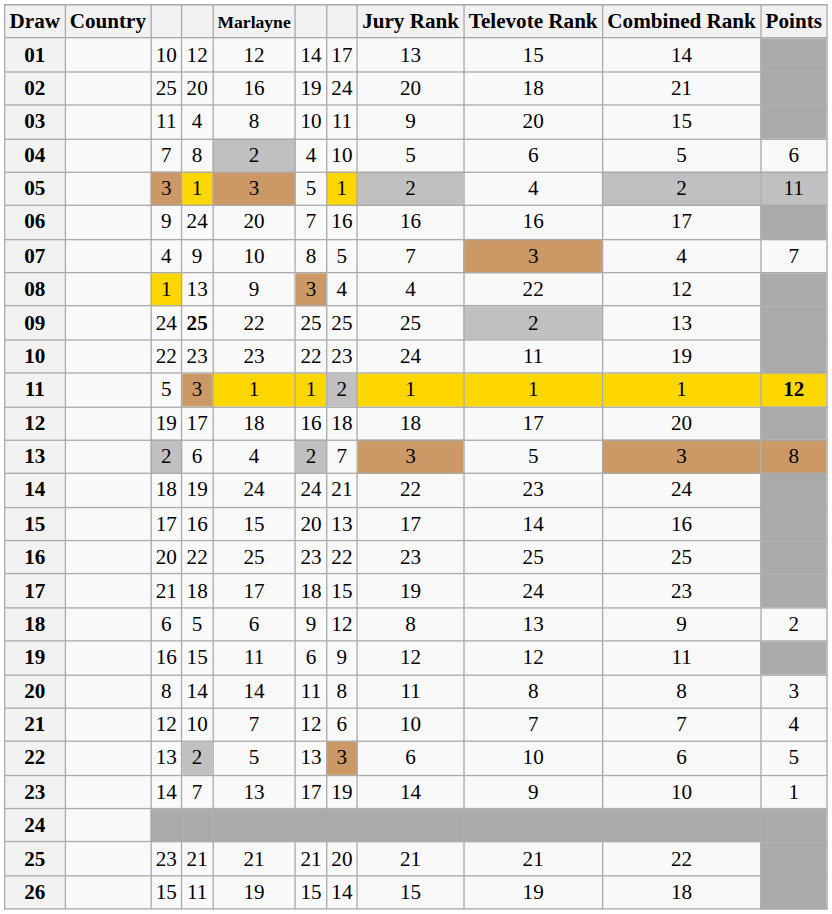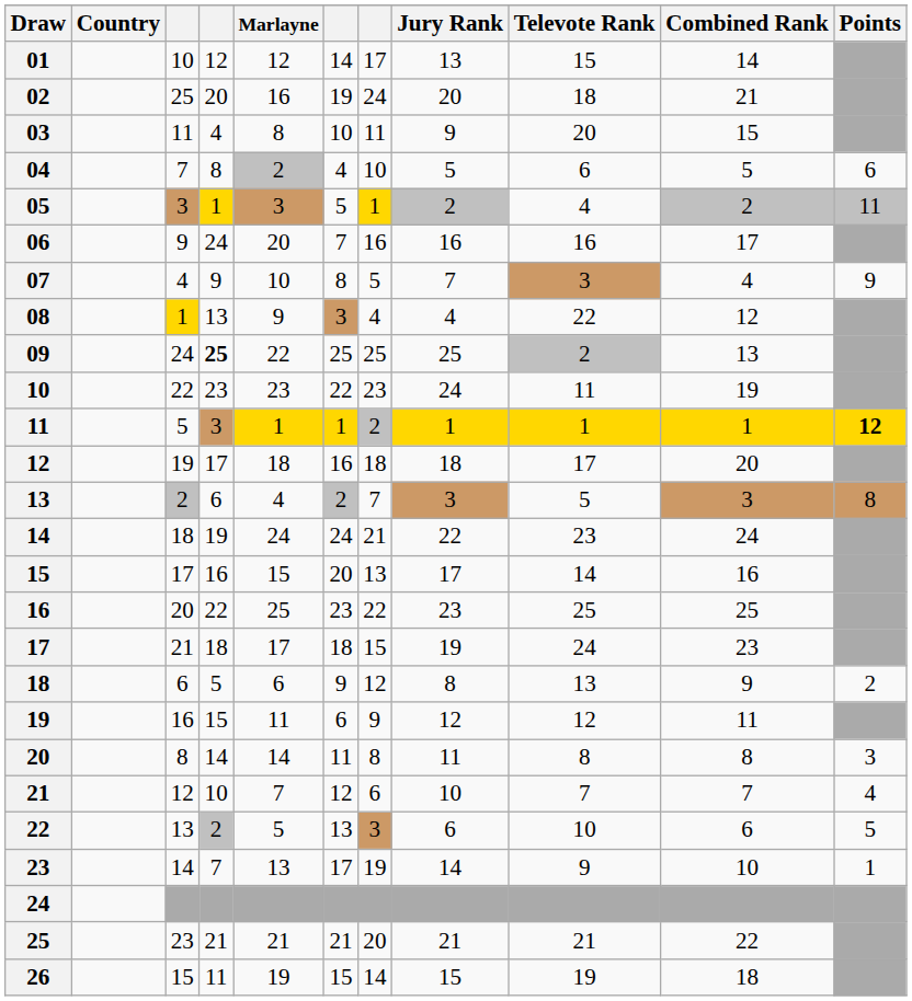 <table class="sortable wikitable collapsible plainrowheaders" style="text-align:center;">
 <tr>
 </tr>
 <tr>
 <th scope="col">Draw</th>
 <th scope="col">Country</th>
 <th scope="col"><small></small></th>
 <th scope="col"><small></small></th>
 <th scope="col"><small>Marlayne</small></th>
 <th scope="col"><small></small></th>
 <th scope="col"><small></small></th>
 <th scope="col">Jury Rank</th>
 <th scope="col">Televote Rank</th>
 <th scope="col">Combined Rank</th>
 <th scope="col">Points</th>
 </tr>
 <tr>
 <th scope="row" style="text-align:center;">01</th>
 <td style="text-align:left;"></td>
 <td>10</td>
 <td>12</td>
 <td>12</td>
 <td>14</td>
 <td>17</td>
 <td>13</td>
 <td>15</td>
 <td>14</td>
 <td style="background:#AAAAAA;"></td>
 </tr>
 <tr>
 <th scope="row" style="text-align:center;">02</th>
 <td style="text-align:left;"></td>
 <td>25</td>
 <td>20</td>
 <td>16</td>
 <td>19</td>
 <td>24</td>
 <td>20</td>
 <td>18</td>
 <td>21</td>
 <td style="background:#AAAAAA;"></td>
 </tr>
 <tr>
 <th scope="row" style="text-align:center;">03</th>
 <td style="text-align:left;"></td>
 <td>11</td>
 <td>4</td>
 <td>8</td>
 <td>10</td>
 <td>11</td>
 <td>9</td>
 <td>20</td>
 <td>15</td>
 <td style="background:#AAAAAA;"></td>
 </tr>
 <tr>
 <th scope="row" style="text-align:center;">04</th>
 <td style="text-align:left;"></td>
 <td>7</td>
 <td>8</td>
 <td style="background:silver;">2</td>
 <td>4</td>
 <td>10</td>
 <td>5</td>
 <td>6</td>
 <td>5</td>
 <td>6</td>
 </tr>
 <tr>
 <th scope="row" style="text-align:center;">05</th>
 <td style="text-align:left;"></td>
 <td style="background:#CC9966;">3</td>
 <td style="background:gold;">1</td>
 <td style="background:#CC9966;">3</td>
 <td>5</td>
 <td style="background:gold;">1</td>
 <td style="background:silver;">2</td>
 <td>4</td>
 <td style="background:silver;">2</td>
 <td style="background:silver;">11</td>
 </tr>
 <tr>
 <th scope="row" style="text-align:center;">06</th>
 <td style="text-align:left;"></td>
 <td>9</td>
 <td>24</td>
 <td>20</td>
 <td>7</td>
 <td>16</td>
 <td>16</td>
 <td>16</td>
 <td>17</td>
 <td style="background:#AAAAAA;"></td>
 </tr>
 <tr>
 <th scope="row" style="text-align:center;">07</th>
 <td style="text-align:left;"></td>
 <td>4</td>
 <td>9</td>
 <td>10</td>
 <td>8</td>
 <td>5</td>
 <td>7</td>
 <td style="background:#CC9966;">3</td>
 <td>4</td>
-<td>7</td>
+<td>9</td>
 </tr>
 <tr>
 <th scope="row" style="text-align:center;">08</th>
 <td style="text-align:left;"></td>
 <td style="background:gold;">1</td>
 <td>13</td>
 <td>9</td>
 <td style="background:#CC9966;">3</td>
 <td>4</td>
 <td>4</td>
 <td>22</td>
 <td>12</td>
 <td style="background:#AAAAAA;"></td>
 </tr>
 <tr>
 <th scope="row" style="text-align:center;">09</th>
 <td style="text-align:left;"></td>
 <td>24</td>
 <td><strong>25</strong></td>
 <td>22</td>
 <td>25</td>
 <td>25</td>
 <td>25</td>
 <td style="background:silver;">2</td>
 <td>13</td>
 <td style="background:#AAAAAA;"></td>
 </tr>
 <tr>
 <th scope="row" style="text-align:center;">10</th>
 <td style="text-align:left;"></td>
 <td>22</td>
 <td>23</td>
 <td>23</td>
 <td>22</td>
 <td>23</td>
 <td>24</td>
 <td>11</td>
 <td>19</td>
 <td style="background:#AAAAAA;"></td>
 </tr>
 <tr>
 <th scope="row" style="text-align:center;">11</th>
 <td style="text-align:left;"></td>
 <td>5</td>
 <td style="background:#CC9966;">3</td>
 <td style="background:gold;">1</td>
 <td style="background:gold;">1</td>
 <td style="background:silver;">2</td>
 <td style="background:gold;">1</td>
 <td style="background:gold;">1</td>
 <td style="background:gold;">1</td>
 <td style="background:gold;"><strong>12</strong></td>
 </tr>
 <tr>
 <th scope="row" style="text-align:center;">12</th>
 <td style="text-align:left;"></td>
 <td>19</td>
 <td>17</td>
 <td>18</td>
 <td>16</td>
 <td>18</td>
 <td>18</td>
 <td>17</td>
 <td>20</td>
 <td style="background:#AAAAAA;"></td>
 </tr>
 <tr>
 <th scope="row" style="text-align:center;">13</th>
 <td style="text-align:left;"></td>
 <td style="background:silver;">2</td>
 <td>6</td>
 <td>4</td>
 <td style="background:silver;">2</td>
 <td>7</td>
 <td style="background:#CC9966;">3</td>
 <td>5</td>
 <td style="background:#CC9966;">3</td>
 <td style="background:#CC9966;">8</td>
 </tr>
 <tr>
 <th scope="row" style="text-align:center;">14</th>
 <td style="text-align:left;"></td>
 <td>18</td>
 <td>19</td>
 <td>24</td>
 <td>24</td>
 <td>21</td>
 <td>22</td>
 <td>23</td>
 <td>24</td>
 <td style="background:#AAAAAA;"></td>
 </tr>
 <tr>
 <th scope="row" style="text-align:center;">15</th>
 <td style="text-align:left;"></td>
 <td>17</td>
 <td>16</td>
 <td>15</td>
 <td>20</td>
 <td>13</td>
 <td>17</td>
 <td>14</td>
 <td>16</td>
 <td style="background:#AAAAAA;"></td>
 </tr>
 <tr>
 <th scope="row" style="text-align:center;">16</th>
 <td style="text-align:left;"></td>
 <td>20</td>
 <td>22</td>
 <td>25</td>
 <td>23</td>
 <td>22</td>
 <td>23</td>
 <td>25</td>
 <td>25</td>
 <td style="background:#AAAAAA;"></td>
 </tr>
 <tr>
 <th scope="row" style="text-align:center;">17</th>
 <td style="text-align:left;"></td>
 <td>21</td>
 <td>18</td>
 <td>17</td>
 <td>18</td>
 <td>15</td>
 <td>19</td>
 <td>24</td>
 <td>23</td>
 <td style="background:#AAAAAA;"></td>
 </tr>
 <tr>
 <th scope="row" style="text-align:center;">18</th>
 <td style="text-align:left;"></td>
 <td>6</td>
 <td>5</td>
 <td>6</td>
 <td>9</td>
 <td>12</td>
 <td>8</td>
 <td>13</td>
 <td>9</td>
 <td>2</td>
 </tr>
 <tr>
 <th scope="row" style="text-align:center;">19</th>
 <td style="text-align:left;"></td>
 <td>16</td>
 <td>15</td>
 <td>11</td>
 <td>6</td>
 <td>9</td>
 <td>12</td>
 <td>12</td>
 <td>11</td>
 <td style="background:#AAAAAA;"></td>
 </tr>
 <tr>
 <th scope="row" style="text-align:center;">20</th>
 <td style="text-align:left;"></td>
 <td>8</td>
 <td>14</td>
 <td>14</td>
 <td>11</td>
 <td>8</td>
 <td>11</td>
 <td>8</td>
 <td>8</td>
 <td>3</td>
 </tr>
 <tr>
 <th scope="row" style="text-align:center;">21</th>
 <td style="text-align:left;"></td>
 <td>12</td>
 <td>10</td>
 <td>7</td>
 <td>12</td>
 <td>6</td>
 <td>10</td>
 <td>7</td>
 <td>7</td>
 <td>4</td>
 </tr>
 <tr>
 <th scope="row" style="text-align:center;">22</th>
 <td style="text-align:left;"></td>
 <td>13</td>
 <td style="background:silver;">2</td>
 <td>5</td>
 <td>13</td>
 <td style="background:#CC9966;">3</td>
 <td>6</td>
 <td>10</td>
 <td>6</td>
 <td>5</td>
 </tr>
 <tr>
 <th scope="row" style="text-align:center;">23</th>
 <td style="text-align:left;"></td>
 <td>14</td>
 <td>7</td>
 <td>13</td>
 <td>17</td>
 <td>19</td>
 <td>14</td>
 <td>9</td>
 <td>10</td>
 <td>1</td>
 </tr>
 <tr class="sortbottom">
 <th scope="row" style="text-align:center;">24</th>
 <td style="text-align:left;"></td>
 <td style="background:#AAAAAA;"></td>
 <td style="background:#AAAAAA;"></td>
 <td style="background:#AAAAAA;"></td>
 <td style="background:#AAAAAA;"></td>
 <td style="background:#AAAAAA;"></td>
 <td style="background:#AAAAAA;"></td>
 <td style="background:#AAAAAA;"></td>
 <td style="background:#AAAAAA;"></td>
 <td style="background:#AAAAAA;"></td>
 </tr>
 <tr>
 <th scope="row" style="text-align:center;">25</th>
 <td style="text-align:left;"></td>
 <td>23</td>
 <td>21</td>
 <td>21</td>
 <td>21</td>
 <td>20</td>
 <td>21</td>
 <td>21</td>
 <td>22</td>
 <td style="background:#AAAAAA;"></td>
 </tr>
 <tr>
 <th scope="row" style="text-align:center;">26</th>
 <td style="text-align:left;"></td>
 <td>15</td>
 <td>11</td>
 <td>19</td>
 <td>15</td>
 <td>14</td>
 <td>15</td>
 <td>19</td>
 <td>18</td>
 <td style="background:#AAAAAA;"></td>
 </tr>
 </table>
